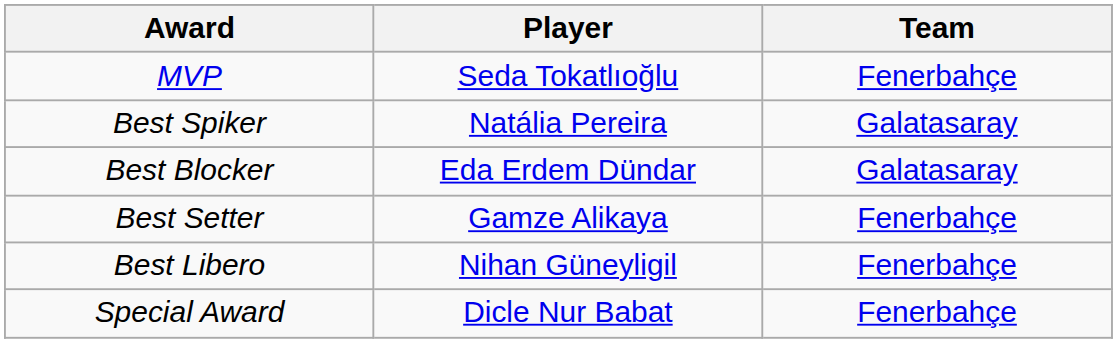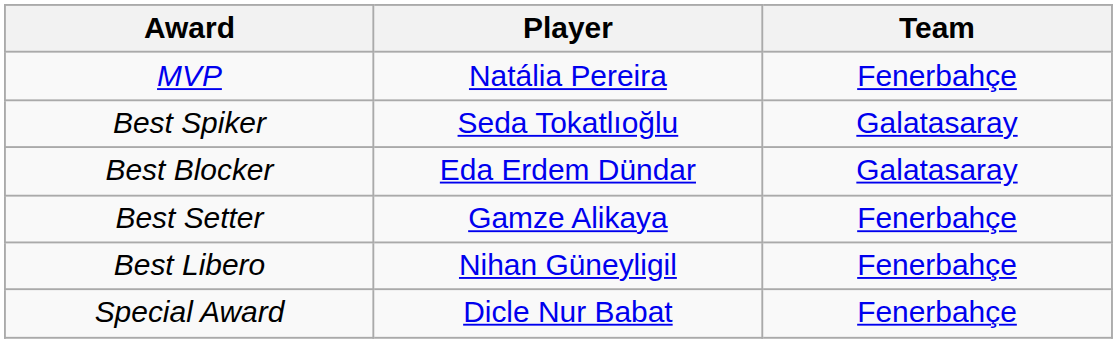 <table class=wikitable>
 <tr>
 <th width="190px">Award</th>
 <th width="200px">Player</th>
 <th width="180px">Team</th>
 </tr>
 <tr align=center>
 <td><em><a href='#'>MVP</a></em></td>
-<td> <a href='#'>Seda Tokatlıoğlu</a></td>
+<td> <a href='#'>Natália Pereira</a></td>
 <td><a href='#'>Fenerbahçe</a></td>
 </tr>
 <tr align=center>
 <td><em>Best Spiker</em></td>
-<td> <a href='#'>Natália Pereira</a></td>
+<td> <a href='#'>Seda Tokatlıoğlu</a></td>
 <td><a href='#'>Galatasaray</a></td>
 </tr>
 <tr align=center>
 <td><em>Best Blocker</em></td>
 <td> <a href='#'>Eda Erdem Dündar</a></td>
 <td><a href='#'>Galatasaray</a></td>
 </tr>
 <tr align=center>
 <td><em>Best Setter</em></td>
 <td> <a href='#'>Gamze Alikaya</a></td>
 <td><a href='#'>Fenerbahçe</a></td>
 </tr>
 <tr align=center>
 <td><em>Best Libero</em></td>
 <td> <a href='#'>Nihan Güneyligil</a></td>
 <td><a href='#'>Fenerbahçe</a></td>
 </tr>
 <tr align=center>
 <td><em>Special Award</em></td>
 <td> <a href='#'>Dicle Nur Babat</a></td>
 <td><a href='#'>Fenerbahçe</a></td>
 </tr>
 </table>
